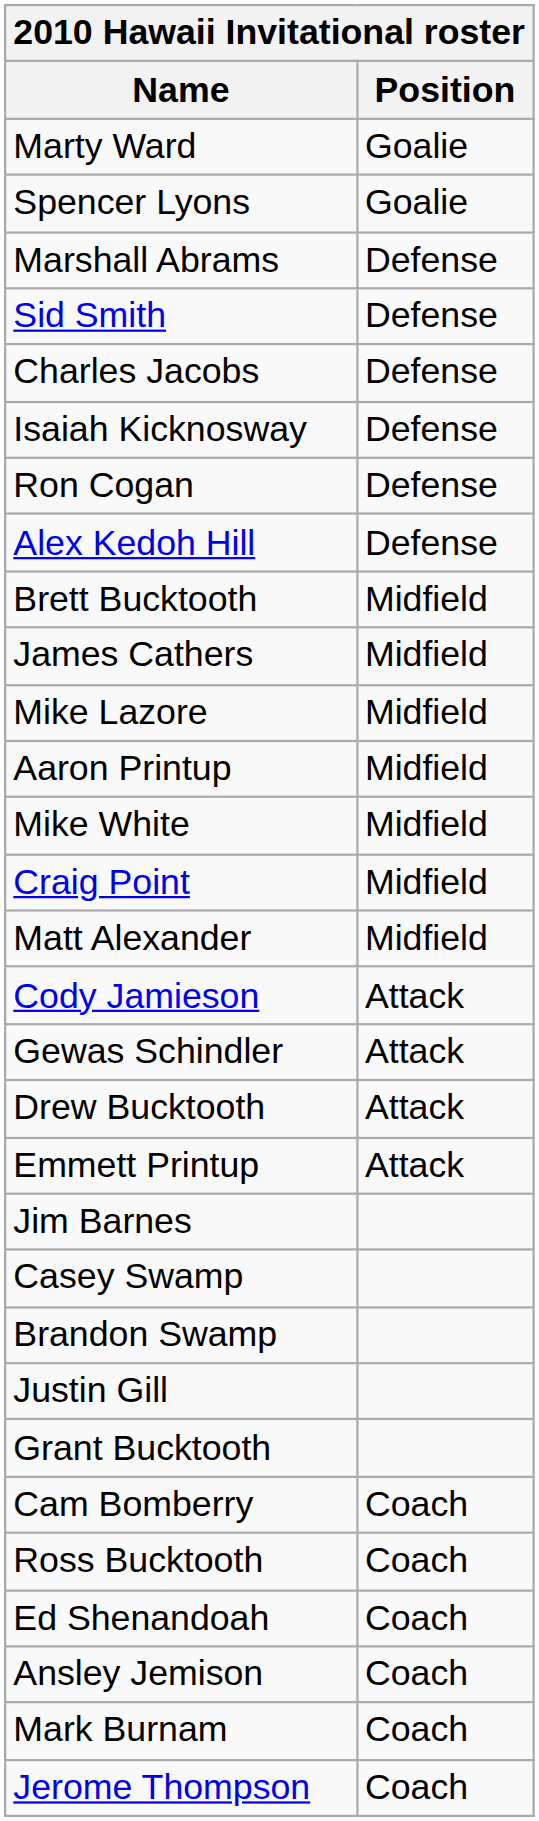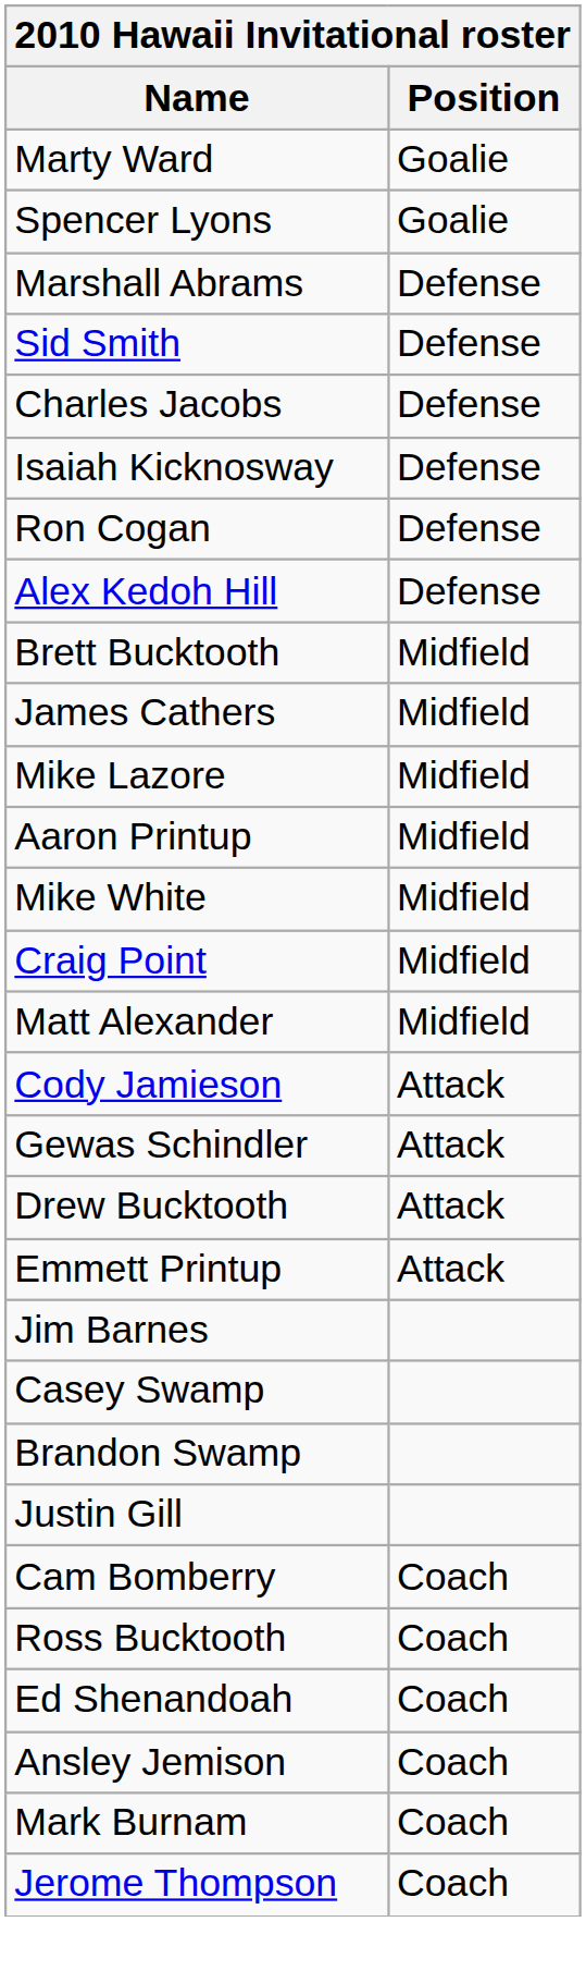 <table class="wikitable collapsible collapsed">
 <tr>
 <th colspan="2">2010 Hawaii Invitational roster</th>
 </tr>
 <tr>
 <th>Name</th>
 <th>Position</th>
 </tr>
 <tr>
 <td>Marty Ward</td>
 <td>Goalie</td>
 </tr>
 <tr>
 <td>Spencer Lyons</td>
 <td>Goalie</td>
 </tr>
 <tr>
 <td>Marshall Abrams</td>
 <td>Defense</td>
 </tr>
 <tr>
 <td><a href='#'>Sid Smith</a></td>
 <td>Defense</td>
 </tr>
 <tr>
 <td>Charles Jacobs</td>
 <td>Defense</td>
 </tr>
 <tr>
 <td>Isaiah Kicknosway</td>
 <td>Defense</td>
 </tr>
 <tr>
 <td>Ron Cogan</td>
 <td>Defense</td>
 </tr>
 <tr>
 <td><a href='#'>Alex Kedoh Hill</a></td>
 <td>Defense</td>
 </tr>
 <tr>
 <td>Brett Bucktooth</td>
 <td>Midfield</td>
 </tr>
 <tr>
 <td>James Cathers</td>
 <td>Midfield</td>
 </tr>
 <tr>
 <td>Mike Lazore</td>
 <td>Midfield</td>
 </tr>
 <tr>
 <td>Aaron Printup</td>
 <td>Midfield</td>
 </tr>
 <tr>
 <td>Mike White</td>
 <td>Midfield</td>
 </tr>
 <tr>
 <td><a href='#'>Craig Point</a></td>
 <td>Midfield</td>
 </tr>
 <tr>
 <td>Matt Alexander</td>
 <td>Midfield</td>
 </tr>
 <tr>
 <td><a href='#'>Cody Jamieson</a></td>
 <td>Attack</td>
 </tr>
 <tr>
 <td>Gewas Schindler</td>
 <td>Attack</td>
 </tr>
 <tr>
 <td>Drew Bucktooth</td>
 <td>Attack</td>
 </tr>
 <tr>
 <td>Emmett Printup</td>
 <td>Attack</td>
 </tr>
 <tr>
 <td>Jim Barnes</td>
 <td></td>
 </tr>
 <tr>
 <td>Casey Swamp</td>
 <td></td>
 </tr>
 <tr>
 <td>Brandon Swamp</td>
 <td></td>
 </tr>
 <tr>
 <td>Justin Gill</td>
 <td></td>
 </tr>
 <tr>
-<td>Grant Bucktooth</td>
-<td></td>
-</tr>
-<tr>
 <td>Cam Bomberry</td>
 <td>Coach</td>
 </tr>
 <tr>
 <td>Ross Bucktooth</td>
 <td>Coach</td>
 </tr>
 <tr>
 <td>Ed Shenandoah</td>
 <td>Coach</td>
 </tr>
 <tr>
 <td>Ansley Jemison</td>
 <td>Coach</td>
 </tr>
 <tr>
 <td>Mark Burnam</td>
 <td>Coach</td>
 </tr>
 <tr>
 <td><a href='#'>Jerome Thompson</a></td>
 <td>Coach</td>
 </tr>
 </table>
